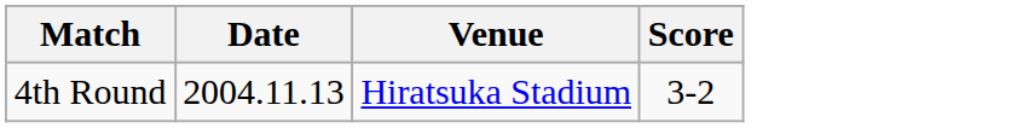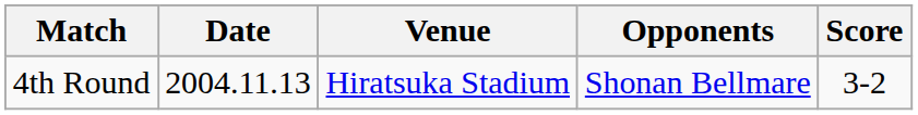 <table class="wikitable" style="text-align:center;">
 <tr>
 <th>Match</th>
 <th>Date</th>
 <th>Venue</th>
+<th>Opponents</th>
 <th>Score</th>
 </tr>
 <tr>
 <td>4th Round</td>
 <td>2004.11.13</td>
 <td><a href='#'>Hiratsuka Stadium</a></td>
+<td><a href='#'>Shonan Bellmare</a></td>
 <td>3-2</td>
 </tr>
 </table>
